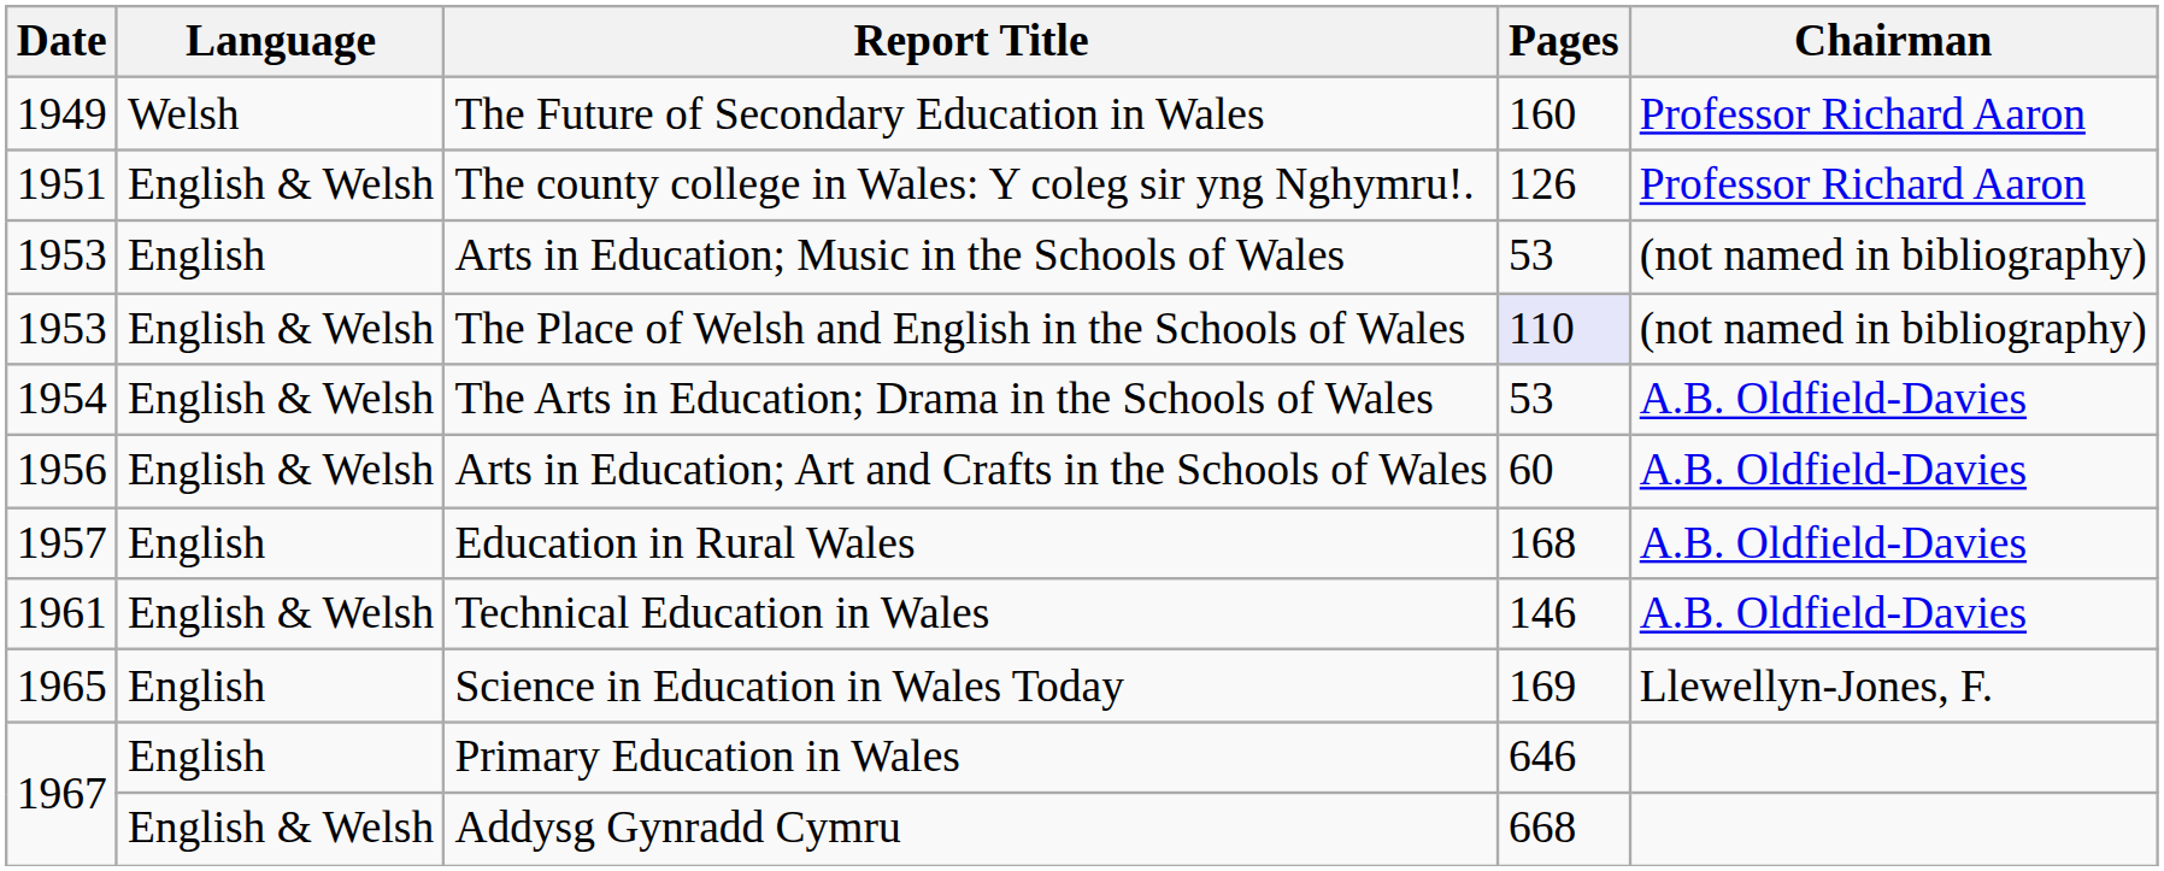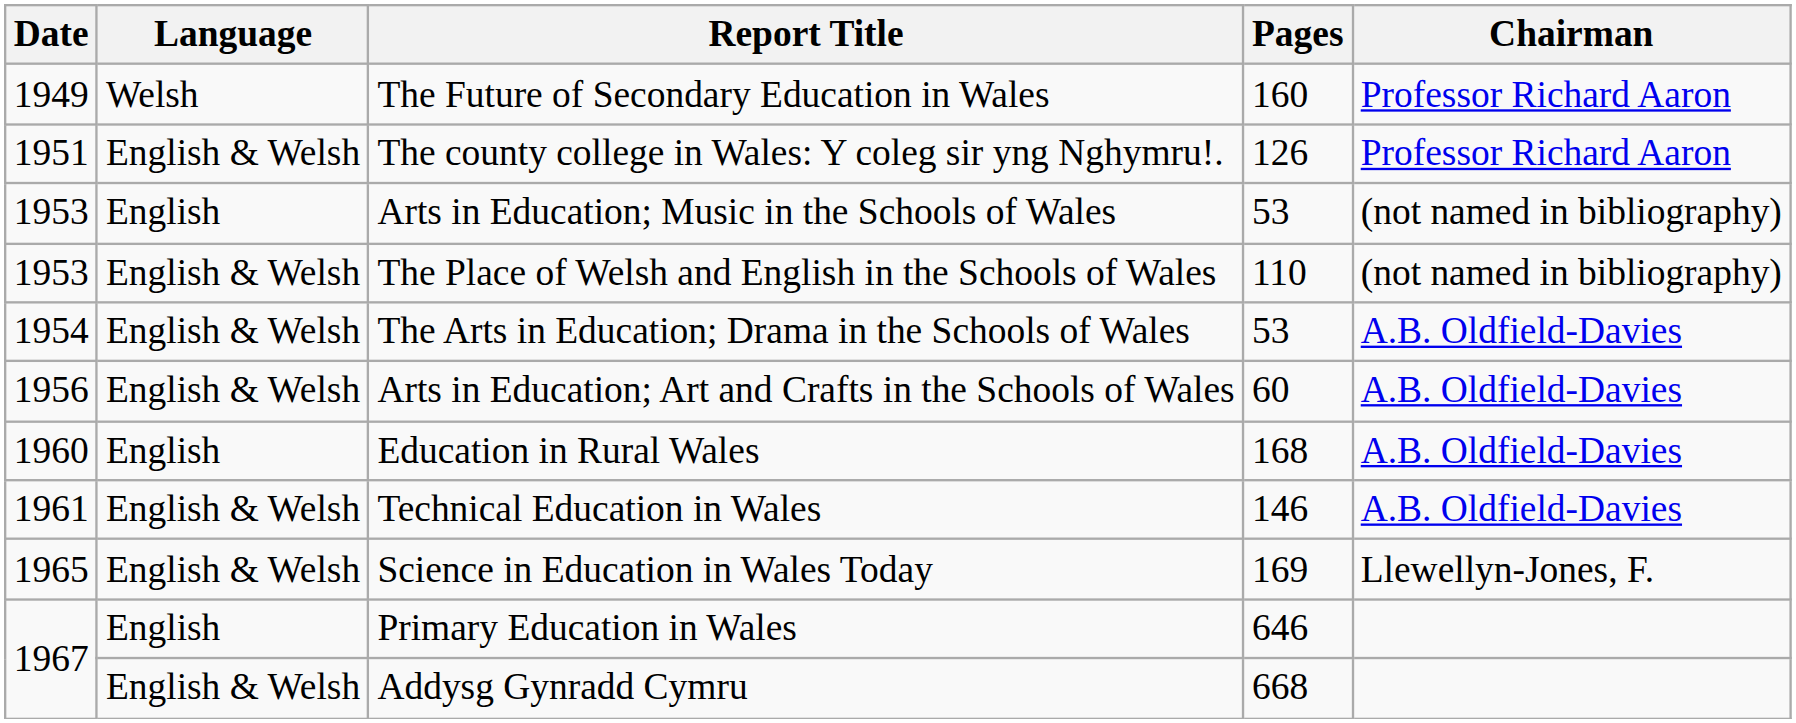 <table class="wikitable">
 <tr>
 <th>Date</th>
 <th>Language</th>
 <th>Report Title</th>
 <th>Pages</th>
 <th>Chairman</th>
 </tr>
 <tr>
 <td>1949</td>
 <td>Welsh</td>
 <td>The Future of Secondary Education in Wales</td>
 <td>160</td>
 <td><a href='#'>Professor Richard Aaron</a></td>
 </tr>
 <tr>
 <td>1951</td>
 <td>English & Welsh</td>
 <td>The county college in Wales: Y coleg sir yng Nghymru!.</td>
 <td>126</td>
 <td><a href='#'>Professor Richard Aaron</a></td>
 </tr>
 <tr>
 <td>1953</td>
 <td>English</td>
 <td>Arts in Education; Music in the Schools of Wales</td>
 <td>53</td>
 <td>(not named in bibliography)</td>
 </tr>
 <tr>
 <td>1953</td>
 <td>English & Welsh</td>
 <td>The Place of Welsh and English in the Schools of Wales</td>
-<td style="background: lavender;">110</td>
+<td>110</td>
 <td>(not named in bibliography)</td>
 </tr>
 <tr>
 <td>1954</td>
 <td>English & Welsh</td>
 <td>The Arts in Education; Drama in the Schools of Wales</td>
 <td>53</td>
 <td><a href='#'>A.B. Oldfield-Davies</a></td>
 </tr>
 <tr>
 <td>1956</td>
 <td>English & Welsh</td>
 <td>Arts in Education; Art and Crafts in the Schools of Wales</td>
 <td>60</td>
 <td><a href='#'>A.B. Oldfield-Davies</a></td>
 </tr>
 <tr>
-<td>1957</td>
+<td>1960</td>
 <td>English</td>
 <td>Education in Rural Wales</td>
 <td>168</td>
 <td><a href='#'>A.B. Oldfield-Davies</a></td>
 </tr>
 <tr>
 <td>1961</td>
 <td>English & Welsh</td>
 <td>Technical Education in Wales</td>
 <td>146</td>
 <td><a href='#'>A.B. Oldfield-Davies</a></td>
 </tr>
 <tr>
 <td>1965</td>
-<td>English</td>
+<td>English & Welsh</td>
 <td>Science in Education in Wales Today</td>
 <td>169</td>
 <td>Llewellyn-Jones, F.</td>
 </tr>
 <tr>
 <td rowspan="2">1967</td>
 <td>English</td>
 <td>Primary Education in Wales</td>
 <td>646</td>
 <td></td>
 </tr>
 <tr>
 <td>English & Welsh</td>
 <td>Addysg Gynradd Cymru</td>
 <td>668</td>
 <td></td>
 </tr>
 </table>
